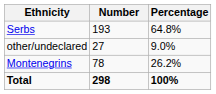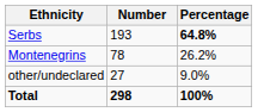 <table class="wikitable">
 <tr>
 <th width="100px">Ethnicity</th>
 <th width="80px">Number</th>
 <th width="80px">Percentage</th>
 </tr>
 <tr>
 <td><a href='#'>Serbs</a></td>
 <td>193</td>
-<td>64.8%</td>
+<td><strong>64.8%</strong></td>
+</tr>
+<tr>
+<td><a href='#'>Montenegrins</a></td>
+<td>78</td>
+<td>26.2%</td>
 </tr>
 <tr>
 <td>other/undeclared</td>
 <td>27</td>
 <td>9.0%</td>
 </tr>
 <tr>
-<td><a href='#'>Montenegrins</a></td>
-<td>78</td>
-<td>26.2%</td>
-</tr>
-<tr>
 <td><strong>Total</strong></td>
 <td><strong>298</strong></td>
 <td><strong>100%</strong></td>
 </tr>
 </table>
